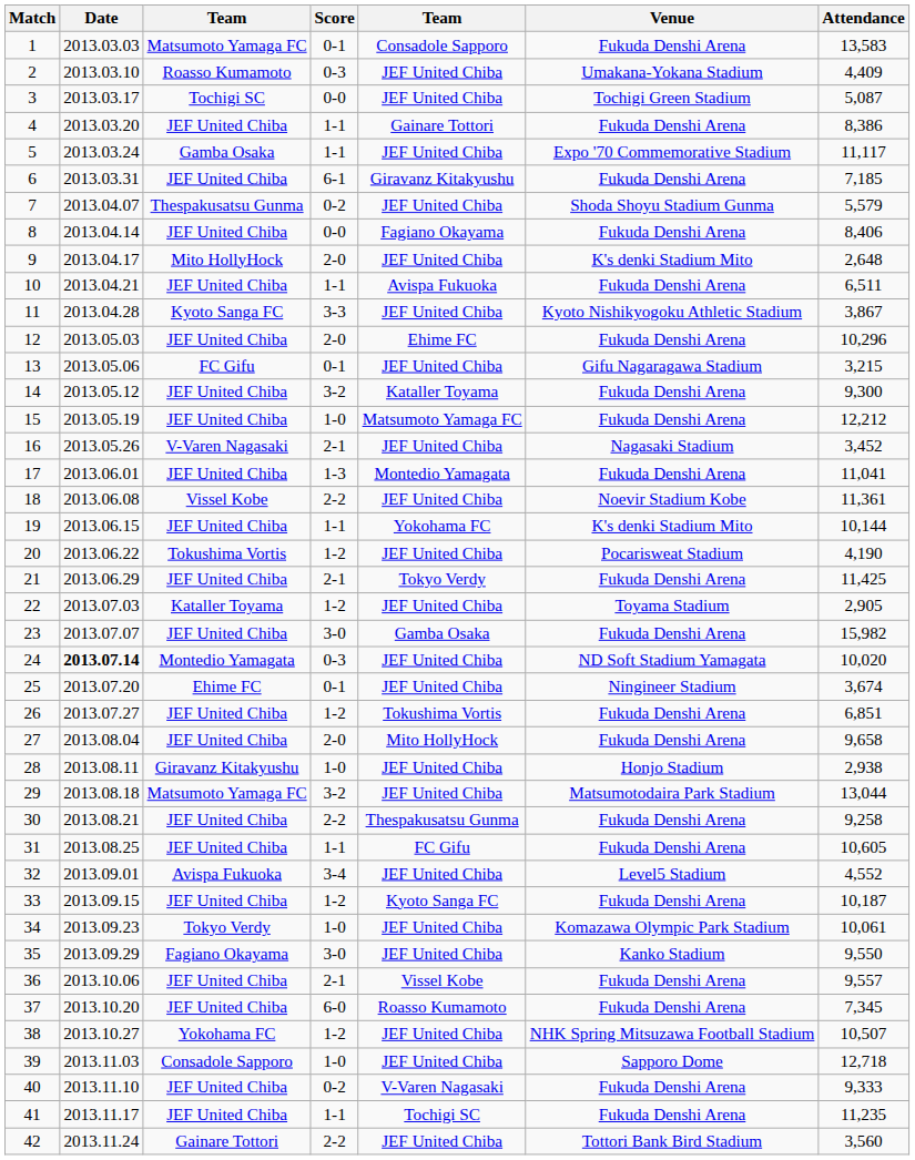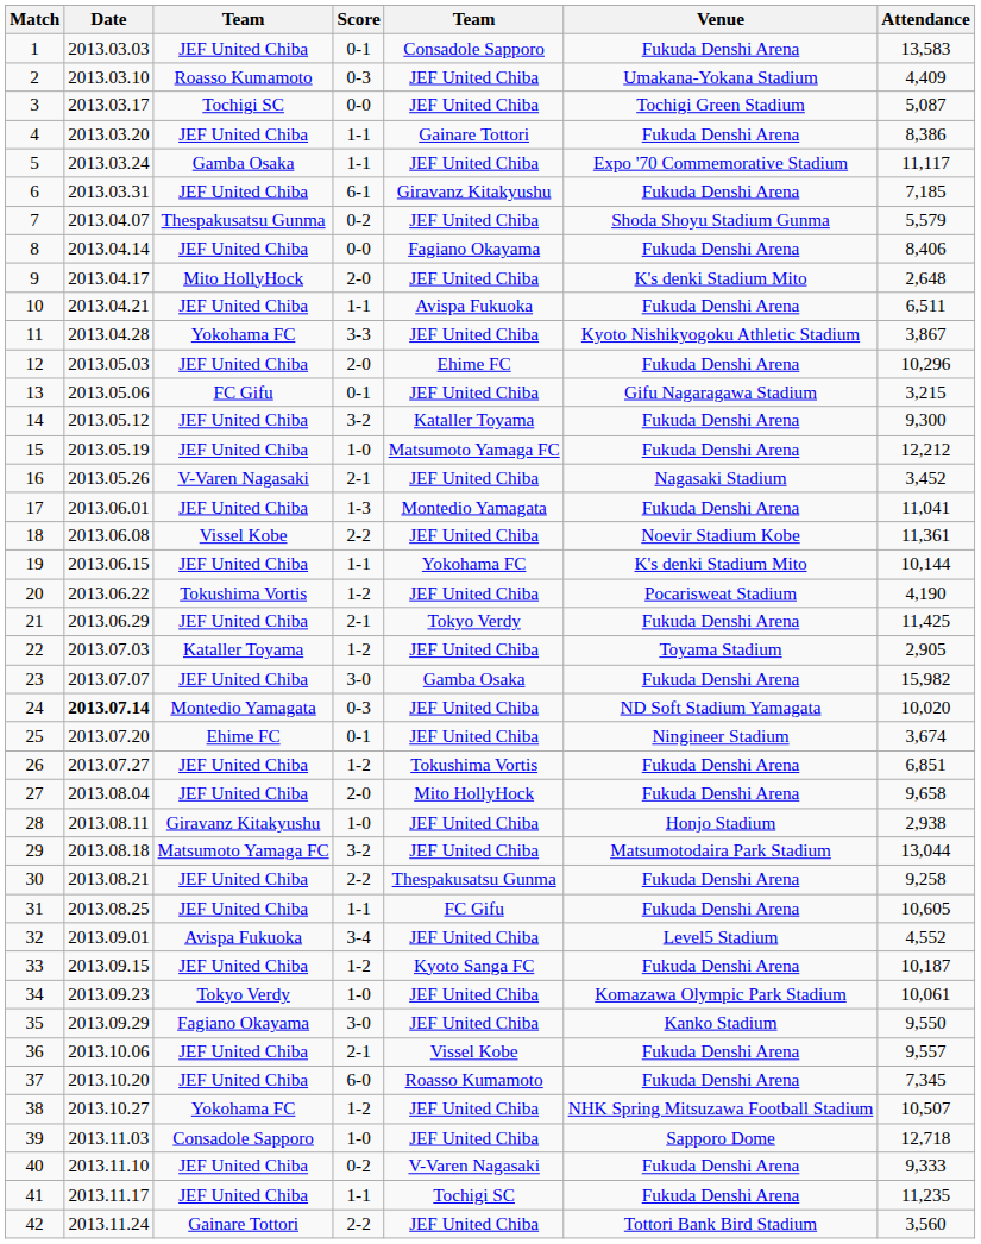 <table class="wikitable" style="text-align:center;">
 <tr>
 <th>Match</th>
 <th>Date</th>
 <th>Team</th>
 <th>Score</th>
 <th>Team</th>
 <th>Venue</th>
 <th>Attendance</th>
 </tr>
 <tr>
 <td>1</td>
 <td>2013.03.03</td>
-<td><a href='#'>Matsumoto Yamaga FC</a></td>
+<td><a href='#'>JEF United Chiba</a></td>
 <td>0-1</td>
 <td><a href='#'>Consadole Sapporo</a></td>
 <td><a href='#'>Fukuda Denshi Arena</a></td>
 <td>13,583</td>
 </tr>
 <tr>
 <td>2</td>
 <td>2013.03.10</td>
 <td><a href='#'>Roasso Kumamoto</a></td>
 <td>0-3</td>
 <td><a href='#'>JEF United Chiba</a></td>
 <td><a href='#'>Umakana-Yokana Stadium</a></td>
 <td>4,409</td>
 </tr>
 <tr>
 <td>3</td>
 <td>2013.03.17</td>
 <td><a href='#'>Tochigi SC</a></td>
 <td>0-0</td>
 <td><a href='#'>JEF United Chiba</a></td>
 <td><a href='#'>Tochigi Green Stadium</a></td>
 <td>5,087</td>
 </tr>
 <tr>
 <td>4</td>
 <td>2013.03.20</td>
 <td><a href='#'>JEF United Chiba</a></td>
 <td>1-1</td>
 <td><a href='#'>Gainare Tottori</a></td>
 <td><a href='#'>Fukuda Denshi Arena</a></td>
 <td>8,386</td>
 </tr>
 <tr>
 <td>5</td>
 <td>2013.03.24</td>
 <td><a href='#'>Gamba Osaka</a></td>
 <td>1-1</td>
 <td><a href='#'>JEF United Chiba</a></td>
 <td><a href='#'>Expo '70 Commemorative Stadium</a></td>
 <td>11,117</td>
 </tr>
 <tr>
 <td>6</td>
 <td>2013.03.31</td>
 <td><a href='#'>JEF United Chiba</a></td>
 <td>6-1</td>
 <td><a href='#'>Giravanz Kitakyushu</a></td>
 <td><a href='#'>Fukuda Denshi Arena</a></td>
 <td>7,185</td>
 </tr>
 <tr>
 <td>7</td>
 <td>2013.04.07</td>
 <td><a href='#'>Thespakusatsu Gunma</a></td>
 <td>0-2</td>
 <td><a href='#'>JEF United Chiba</a></td>
 <td><a href='#'>Shoda Shoyu Stadium Gunma</a></td>
 <td>5,579</td>
 </tr>
 <tr>
 <td>8</td>
 <td>2013.04.14</td>
 <td><a href='#'>JEF United Chiba</a></td>
 <td>0-0</td>
 <td><a href='#'>Fagiano Okayama</a></td>
 <td><a href='#'>Fukuda Denshi Arena</a></td>
 <td>8,406</td>
 </tr>
 <tr>
 <td>9</td>
 <td>2013.04.17</td>
 <td><a href='#'>Mito HollyHock</a></td>
 <td>2-0</td>
 <td><a href='#'>JEF United Chiba</a></td>
 <td><a href='#'>K's denki Stadium Mito</a></td>
 <td>2,648</td>
 </tr>
 <tr>
 <td>10</td>
 <td>2013.04.21</td>
 <td><a href='#'>JEF United Chiba</a></td>
 <td>1-1</td>
 <td><a href='#'>Avispa Fukuoka</a></td>
 <td><a href='#'>Fukuda Denshi Arena</a></td>
 <td>6,511</td>
 </tr>
 <tr>
 <td>11</td>
 <td>2013.04.28</td>
-<td><a href='#'>Kyoto Sanga FC</a></td>
+<td><a href='#'>Yokohama FC</a></td>
 <td>3-3</td>
 <td><a href='#'>JEF United Chiba</a></td>
 <td><a href='#'>Kyoto Nishikyogoku Athletic Stadium</a></td>
 <td>3,867</td>
 </tr>
 <tr>
 <td>12</td>
 <td>2013.05.03</td>
 <td><a href='#'>JEF United Chiba</a></td>
 <td>2-0</td>
 <td><a href='#'>Ehime FC</a></td>
 <td><a href='#'>Fukuda Denshi Arena</a></td>
 <td>10,296</td>
 </tr>
 <tr>
 <td>13</td>
 <td>2013.05.06</td>
 <td><a href='#'>FC Gifu</a></td>
 <td>0-1</td>
 <td><a href='#'>JEF United Chiba</a></td>
 <td><a href='#'>Gifu Nagaragawa Stadium</a></td>
 <td>3,215</td>
 </tr>
 <tr>
 <td>14</td>
 <td>2013.05.12</td>
 <td><a href='#'>JEF United Chiba</a></td>
 <td>3-2</td>
 <td><a href='#'>Kataller Toyama</a></td>
 <td><a href='#'>Fukuda Denshi Arena</a></td>
 <td>9,300</td>
 </tr>
 <tr>
 <td>15</td>
 <td>2013.05.19</td>
 <td><a href='#'>JEF United Chiba</a></td>
 <td>1-0</td>
 <td><a href='#'>Matsumoto Yamaga FC</a></td>
 <td><a href='#'>Fukuda Denshi Arena</a></td>
 <td>12,212</td>
 </tr>
 <tr>
 <td>16</td>
 <td>2013.05.26</td>
 <td><a href='#'>V-Varen Nagasaki</a></td>
 <td>2-1</td>
 <td><a href='#'>JEF United Chiba</a></td>
 <td><a href='#'>Nagasaki Stadium</a></td>
 <td>3,452</td>
 </tr>
 <tr>
 <td>17</td>
 <td>2013.06.01</td>
 <td><a href='#'>JEF United Chiba</a></td>
 <td>1-3</td>
 <td><a href='#'>Montedio Yamagata</a></td>
 <td><a href='#'>Fukuda Denshi Arena</a></td>
 <td>11,041</td>
 </tr>
 <tr>
 <td>18</td>
 <td>2013.06.08</td>
 <td><a href='#'>Vissel Kobe</a></td>
 <td>2-2</td>
 <td><a href='#'>JEF United Chiba</a></td>
 <td><a href='#'>Noevir Stadium Kobe</a></td>
 <td>11,361</td>
 </tr>
 <tr>
 <td>19</td>
 <td>2013.06.15</td>
 <td><a href='#'>JEF United Chiba</a></td>
 <td>1-1</td>
 <td><a href='#'>Yokohama FC</a></td>
 <td><a href='#'>K's denki Stadium Mito</a></td>
 <td>10,144</td>
 </tr>
 <tr>
 <td>20</td>
 <td>2013.06.22</td>
 <td><a href='#'>Tokushima Vortis</a></td>
 <td>1-2</td>
 <td><a href='#'>JEF United Chiba</a></td>
 <td><a href='#'>Pocarisweat Stadium</a></td>
 <td>4,190</td>
 </tr>
 <tr>
 <td>21</td>
 <td>2013.06.29</td>
 <td><a href='#'>JEF United Chiba</a></td>
 <td>2-1</td>
 <td><a href='#'>Tokyo Verdy</a></td>
 <td><a href='#'>Fukuda Denshi Arena</a></td>
 <td>11,425</td>
 </tr>
 <tr>
 <td>22</td>
 <td>2013.07.03</td>
 <td><a href='#'>Kataller Toyama</a></td>
 <td>1-2</td>
 <td><a href='#'>JEF United Chiba</a></td>
 <td><a href='#'>Toyama Stadium</a></td>
 <td>2,905</td>
 </tr>
 <tr>
 <td>23</td>
 <td>2013.07.07</td>
 <td><a href='#'>JEF United Chiba</a></td>
 <td>3-0</td>
 <td><a href='#'>Gamba Osaka</a></td>
 <td><a href='#'>Fukuda Denshi Arena</a></td>
 <td>15,982</td>
 </tr>
 <tr>
 <td>24</td>
 <td><strong>2013.07.14</strong></td>
 <td><a href='#'>Montedio Yamagata</a></td>
 <td>0-3</td>
 <td><a href='#'>JEF United Chiba</a></td>
 <td><a href='#'>ND Soft Stadium Yamagata</a></td>
 <td>10,020</td>
 </tr>
 <tr>
 <td>25</td>
 <td>2013.07.20</td>
 <td><a href='#'>Ehime FC</a></td>
 <td>0-1</td>
 <td><a href='#'>JEF United Chiba</a></td>
 <td><a href='#'>Ningineer Stadium</a></td>
 <td>3,674</td>
 </tr>
 <tr>
 <td>26</td>
 <td>2013.07.27</td>
 <td><a href='#'>JEF United Chiba</a></td>
 <td>1-2</td>
 <td><a href='#'>Tokushima Vortis</a></td>
 <td><a href='#'>Fukuda Denshi Arena</a></td>
 <td>6,851</td>
 </tr>
 <tr>
 <td>27</td>
 <td>2013.08.04</td>
 <td><a href='#'>JEF United Chiba</a></td>
 <td>2-0</td>
 <td><a href='#'>Mito HollyHock</a></td>
 <td><a href='#'>Fukuda Denshi Arena</a></td>
 <td>9,658</td>
 </tr>
 <tr>
 <td>28</td>
 <td>2013.08.11</td>
 <td><a href='#'>Giravanz Kitakyushu</a></td>
 <td>1-0</td>
 <td><a href='#'>JEF United Chiba</a></td>
 <td><a href='#'>Honjo Stadium</a></td>
 <td>2,938</td>
 </tr>
 <tr>
 <td>29</td>
 <td>2013.08.18</td>
 <td><a href='#'>Matsumoto Yamaga FC</a></td>
 <td>3-2</td>
 <td><a href='#'>JEF United Chiba</a></td>
 <td><a href='#'>Matsumotodaira Park Stadium</a></td>
 <td>13,044</td>
 </tr>
 <tr>
 <td>30</td>
 <td>2013.08.21</td>
 <td><a href='#'>JEF United Chiba</a></td>
 <td>2-2</td>
 <td><a href='#'>Thespakusatsu Gunma</a></td>
 <td><a href='#'>Fukuda Denshi Arena</a></td>
 <td>9,258</td>
 </tr>
 <tr>
 <td>31</td>
 <td>2013.08.25</td>
 <td><a href='#'>JEF United Chiba</a></td>
 <td>1-1</td>
 <td><a href='#'>FC Gifu</a></td>
 <td><a href='#'>Fukuda Denshi Arena</a></td>
 <td>10,605</td>
 </tr>
 <tr>
 <td>32</td>
 <td>2013.09.01</td>
 <td><a href='#'>Avispa Fukuoka</a></td>
 <td>3-4</td>
 <td><a href='#'>JEF United Chiba</a></td>
 <td><a href='#'>Level5 Stadium</a></td>
 <td>4,552</td>
 </tr>
 <tr>
 <td>33</td>
 <td>2013.09.15</td>
 <td><a href='#'>JEF United Chiba</a></td>
 <td>1-2</td>
 <td><a href='#'>Kyoto Sanga FC</a></td>
 <td><a href='#'>Fukuda Denshi Arena</a></td>
 <td>10,187</td>
 </tr>
 <tr>
 <td>34</td>
 <td>2013.09.23</td>
 <td><a href='#'>Tokyo Verdy</a></td>
 <td>1-0</td>
 <td><a href='#'>JEF United Chiba</a></td>
 <td><a href='#'>Komazawa Olympic Park Stadium</a></td>
 <td>10,061</td>
 </tr>
 <tr>
 <td>35</td>
 <td>2013.09.29</td>
 <td><a href='#'>Fagiano Okayama</a></td>
 <td>3-0</td>
 <td><a href='#'>JEF United Chiba</a></td>
 <td><a href='#'>Kanko Stadium</a></td>
 <td>9,550</td>
 </tr>
 <tr>
 <td>36</td>
 <td>2013.10.06</td>
 <td><a href='#'>JEF United Chiba</a></td>
 <td>2-1</td>
 <td><a href='#'>Vissel Kobe</a></td>
 <td><a href='#'>Fukuda Denshi Arena</a></td>
 <td>9,557</td>
 </tr>
 <tr>
 <td>37</td>
 <td>2013.10.20</td>
 <td><a href='#'>JEF United Chiba</a></td>
 <td>6-0</td>
 <td><a href='#'>Roasso Kumamoto</a></td>
 <td><a href='#'>Fukuda Denshi Arena</a></td>
 <td>7,345</td>
 </tr>
 <tr>
 <td>38</td>
 <td>2013.10.27</td>
 <td><a href='#'>Yokohama FC</a></td>
 <td>1-2</td>
 <td><a href='#'>JEF United Chiba</a></td>
 <td><a href='#'>NHK Spring Mitsuzawa Football Stadium</a></td>
 <td>10,507</td>
 </tr>
 <tr>
 <td>39</td>
 <td>2013.11.03</td>
 <td><a href='#'>Consadole Sapporo</a></td>
 <td>1-0</td>
 <td><a href='#'>JEF United Chiba</a></td>
 <td><a href='#'>Sapporo Dome</a></td>
 <td>12,718</td>
 </tr>
 <tr>
 <td>40</td>
 <td>2013.11.10</td>
 <td><a href='#'>JEF United Chiba</a></td>
 <td>0-2</td>
 <td><a href='#'>V-Varen Nagasaki</a></td>
 <td><a href='#'>Fukuda Denshi Arena</a></td>
 <td>9,333</td>
 </tr>
 <tr>
 <td>41</td>
 <td>2013.11.17</td>
 <td><a href='#'>JEF United Chiba</a></td>
 <td>1-1</td>
 <td><a href='#'>Tochigi SC</a></td>
 <td><a href='#'>Fukuda Denshi Arena</a></td>
 <td>11,235</td>
 </tr>
 <tr>
 <td>42</td>
 <td>2013.11.24</td>
 <td><a href='#'>Gainare Tottori</a></td>
 <td>2-2</td>
 <td><a href='#'>JEF United Chiba</a></td>
 <td><a href='#'>Tottori Bank Bird Stadium</a></td>
 <td>3,560</td>
 </tr>
 </table>
